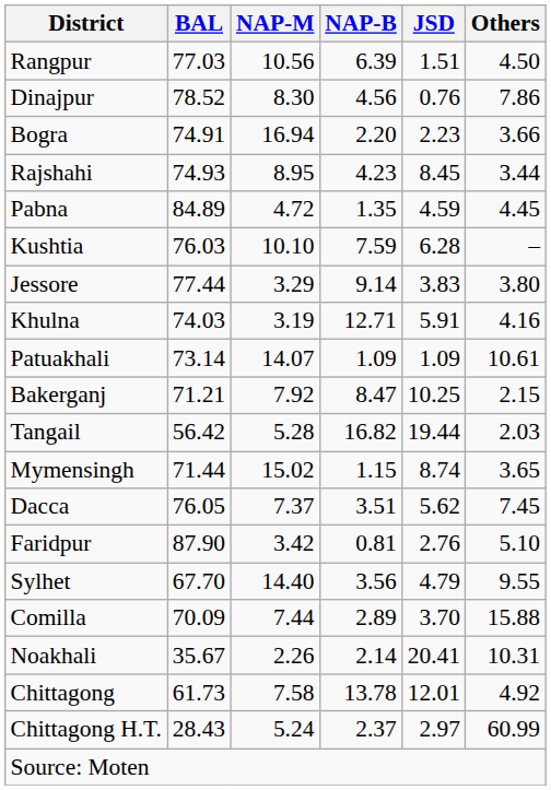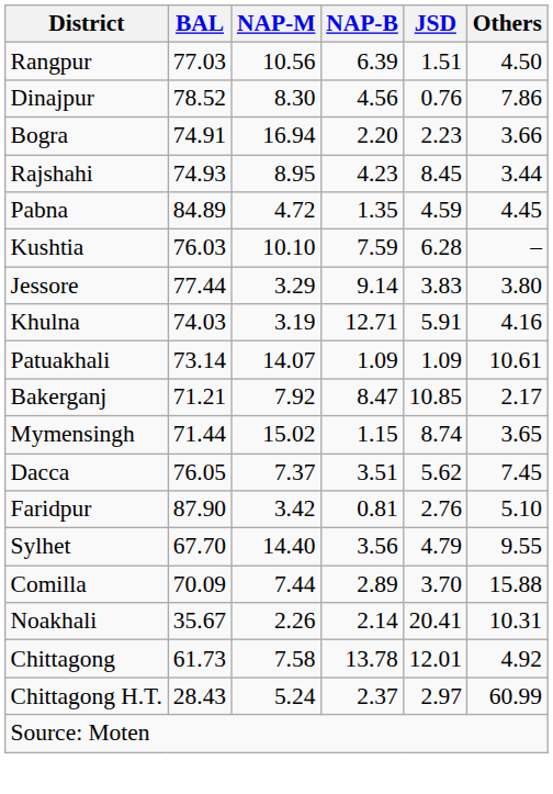 <table class="wikitable sortable" style=text-align:right>
 <tr>
 <th>District</th>
 <th><a href='#'>BAL</a></th>
 <th><a href='#'>NAP-M</a></th>
 <th><a href='#'>NAP-B</a></th>
 <th><a href='#'>JSD</a></th>
 <th>Others</th>
 </tr>
 <tr>
 <td align=left>Rangpur</td>
 <td>77.03</td>
 <td>10.56</td>
 <td>6.39</td>
 <td>1.51</td>
 <td>4.50</td>
 </tr>
 <tr>
 <td align=left>Dinajpur</td>
 <td>78.52</td>
 <td>8.30</td>
 <td>4.56</td>
 <td>0.76</td>
 <td>7.86</td>
 </tr>
 <tr>
 <td align=left>Bogra</td>
 <td>74.91</td>
 <td>16.94</td>
 <td>2.20</td>
 <td>2.23</td>
 <td>3.66</td>
 </tr>
 <tr>
 <td align=left>Rajshahi</td>
 <td>74.93</td>
 <td>8.95</td>
 <td>4.23</td>
 <td>8.45</td>
 <td>3.44</td>
 </tr>
 <tr>
 <td align=left>Pabna</td>
 <td>84.89</td>
 <td>4.72</td>
 <td>1.35</td>
 <td>4.59</td>
 <td>4.45</td>
 </tr>
 <tr>
 <td align=left>Kushtia</td>
 <td>76.03</td>
 <td>10.10</td>
 <td>7.59</td>
 <td>6.28</td>
 <td>–</td>
 </tr>
 <tr>
 <td align=left>Jessore</td>
 <td>77.44</td>
 <td>3.29</td>
 <td>9.14</td>
 <td>3.83</td>
 <td>3.80</td>
 </tr>
 <tr>
 <td align=left>Khulna</td>
 <td>74.03</td>
 <td>3.19</td>
 <td>12.71</td>
 <td>5.91</td>
 <td>4.16</td>
 </tr>
 <tr>
 <td align=left>Patuakhali</td>
 <td>73.14</td>
 <td>14.07</td>
 <td>1.09</td>
 <td>1.09</td>
 <td>10.61</td>
 </tr>
 <tr>
 <td align=left>Bakerganj</td>
 <td>71.21</td>
 <td>7.92</td>
 <td>8.47</td>
-<td>10.25</td>
-<td>2.15</td>
-</tr>
-<tr>
-<td align=left>Tangail</td>
-<td>56.42</td>
-<td>5.28</td>
-<td>16.82</td>
-<td>19.44</td>
-<td>2.03</td>
+<td>10.85</td>
+<td>2.17</td>
 </tr>
 <tr>
 <td align=left>Mymensingh</td>
 <td>71.44</td>
 <td>15.02</td>
 <td>1.15</td>
 <td>8.74</td>
 <td>3.65</td>
 </tr>
 <tr>
 <td align=left>Dacca</td>
 <td>76.05</td>
 <td>7.37</td>
 <td>3.51</td>
 <td>5.62</td>
 <td>7.45</td>
 </tr>
 <tr>
 <td align=left>Faridpur</td>
 <td>87.90</td>
 <td>3.42</td>
 <td>0.81</td>
 <td>2.76</td>
 <td>5.10</td>
 </tr>
 <tr>
 <td align=left>Sylhet</td>
 <td>67.70</td>
 <td>14.40</td>
 <td>3.56</td>
 <td>4.79</td>
 <td>9.55</td>
 </tr>
 <tr>
 <td align=left>Comilla</td>
 <td>70.09</td>
 <td>7.44</td>
 <td>2.89</td>
 <td>3.70</td>
 <td>15.88</td>
 </tr>
 <tr>
 <td align=left>Noakhali</td>
 <td>35.67</td>
 <td>2.26</td>
 <td>2.14</td>
 <td>20.41</td>
 <td>10.31</td>
 </tr>
 <tr>
 <td align=left>Chittagong</td>
 <td>61.73</td>
 <td>7.58</td>
 <td>13.78</td>
 <td>12.01</td>
 <td>4.92</td>
 </tr>
 <tr>
 <td align=left>Chittagong H.T.</td>
 <td>28.43</td>
 <td>5.24</td>
 <td>2.37</td>
 <td>2.97</td>
 <td>60.99</td>
 </tr>
 <tr class=sortbottom>
 <td align=left colspan=6>Source: Moten</td>
 </tr>
 </table>
